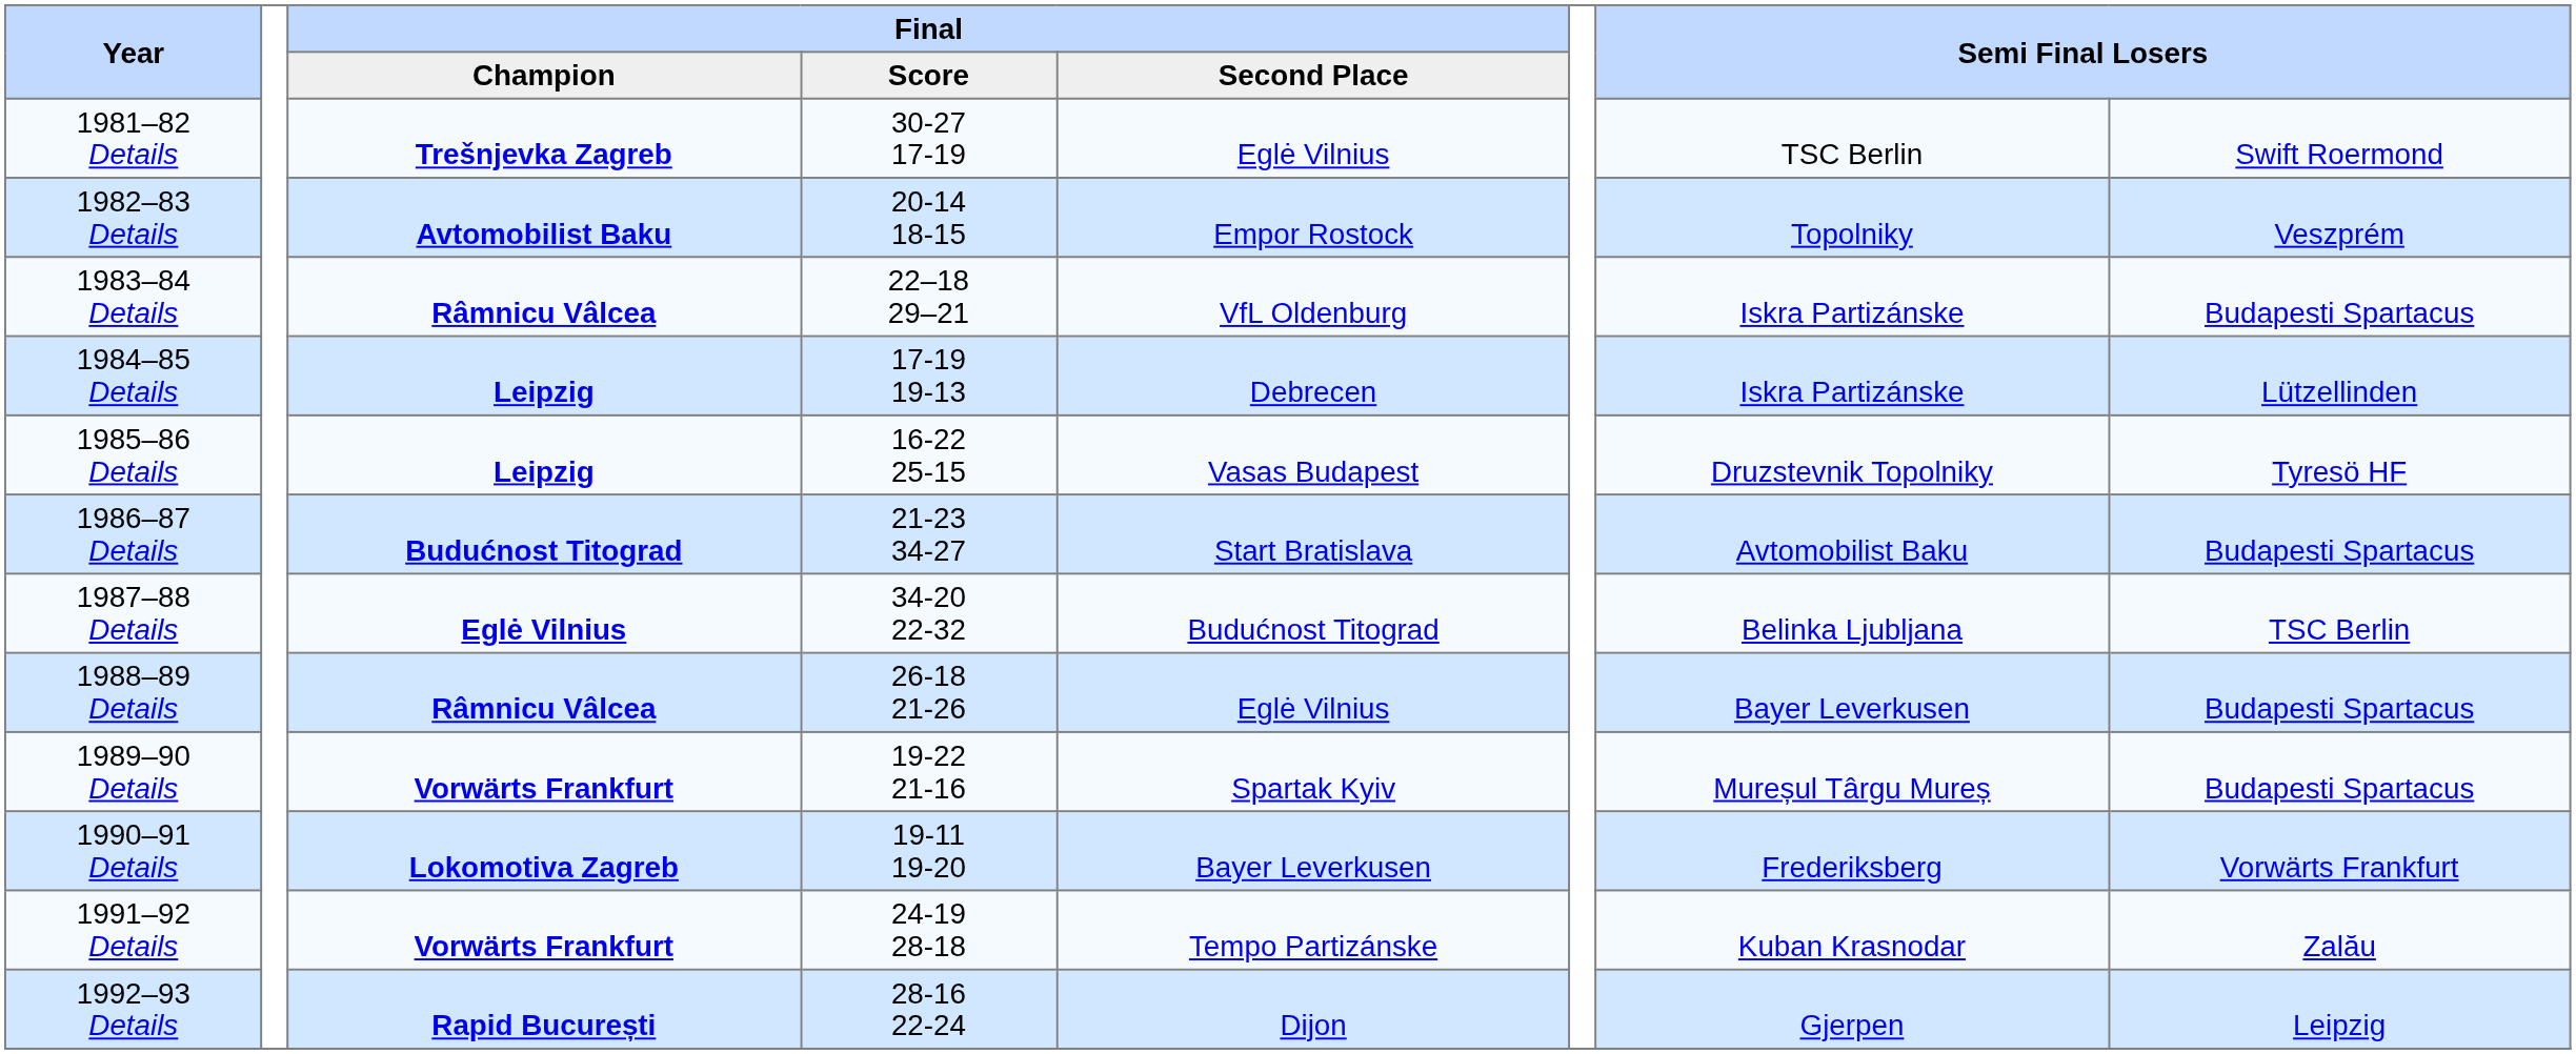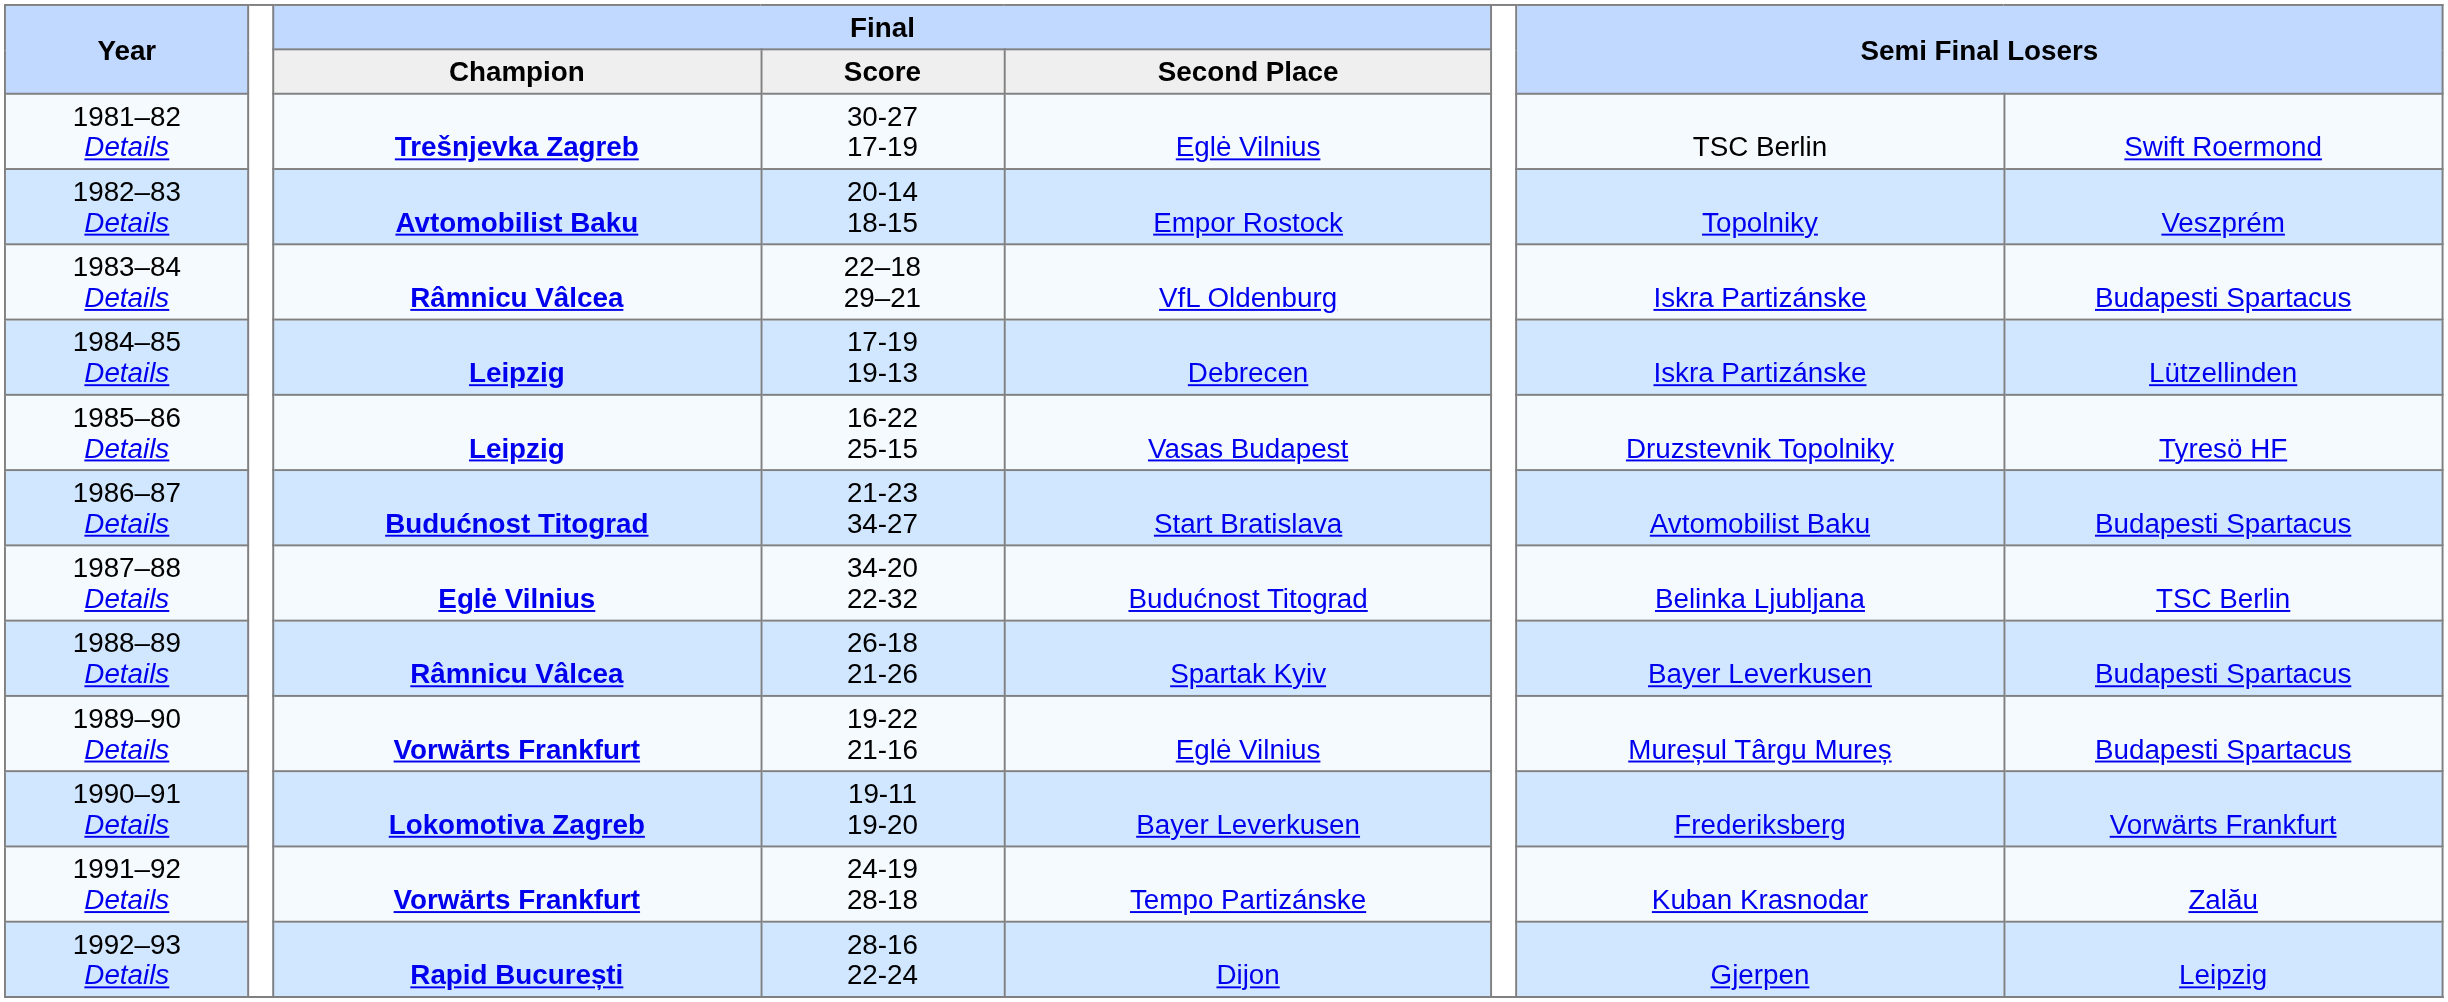 <table border=1 style="border-collapse:collapse; font-size:90%;" cellpadding=3 cellspacing=0 width=100%>
 <tr bgcolor=#C1D8FF>
 <th rowspan=2 width="10%">Year</th>
 <th rowspan="14" width="1%" bgcolor="ffffff"></th>
 <th colspan=3>Final</th>
 <th rowspan="14" width="1%" bgcolor="ffffff"></th>
 <th colspan="2" rowspan="2" width="40%">Semi Final Losers</th>
 </tr>
 <tr bgcolor=#EFEFEF>
 <th width="20%">Champion</th>
 <th width="10%">Score</th>
 <th width="20%">Second Place</th>
 </tr>
 <tr align=center valign=bottom bgcolor=#F5FAFF>
 <td>1981–82<br><em><a href='#'>Details</a></em></td>
 <td><br> <strong><a href='#'>Trešnjevka Zagreb</a></strong></td>
 <td>30-27 <br> 17-19</td>
 <td><br><a href='#'>Eglė Vilnius</a></td>
 <td width="20%"><br>TSC Berlin</td>
 <td><br><a href='#'>Swift Roermond</a></td>
 </tr>
 <tr align=center valign=bottom bgcolor=#D0E7FF>
 <td>1982–83<br><em><a href='#'>Details</a></em></td>
 <td><br> <strong><a href='#'>Avtomobilist Baku</a></strong></td>
 <td>20-14 <br> 18-15</td>
 <td><br><a href='#'>Empor Rostock</a></td>
 <td><br><a href='#'>Topolniky</a></td>
 <td><br><a href='#'>Veszprém</a></td>
 </tr>
 <tr align=center valign=bottom bgcolor=#F5FAFF>
 <td>1983–84<br><em><a href='#'>Details</a></em></td>
 <td><br> <strong><a href='#'>Râmnicu Vâlcea</a></strong></td>
 <td>22–18 <br> 29–21</td>
 <td><br><a href='#'>VfL Oldenburg</a></td>
 <td><br><a href='#'>Iskra Partizánske</a></td>
 <td><br><a href='#'>Budapesti Spartacus</a></td>
 </tr>
 <tr align=center valign=bottom bgcolor=#D0E7FF>
 <td>1984–85<br><em><a href='#'>Details</a></em></td>
 <td><br> <strong><a href='#'>Leipzig</a></strong></td>
 <td>17-19 <br> 19-13</td>
 <td><br><a href='#'>Debrecen</a></td>
 <td><br><a href='#'>Iskra Partizánske</a></td>
 <td><br><a href='#'>Lützellinden</a></td>
 </tr>
 <tr align=center valign=bottom bgcolor=#F5FAFF>
 <td>1985–86<br><em><a href='#'>Details</a></em></td>
 <td><br> <strong><a href='#'>Leipzig</a></strong></td>
 <td>16-22 <br> 25-15</td>
 <td><br><a href='#'>Vasas Budapest</a></td>
 <td><br><a href='#'>Druzstevnik Topolniky</a></td>
 <td><br><a href='#'>Tyresö HF</a></td>
 </tr>
 <tr align=center valign=bottom bgcolor=#D0E7FF>
 <td>1986–87<br><em><a href='#'>Details</a></em></td>
 <td><br> <strong><a href='#'>Budućnost Titograd</a></strong></td>
 <td>21-23 <br> 34-27</td>
 <td><br><a href='#'>Start Bratislava</a></td>
 <td><br><a href='#'>Avtomobilist Baku</a></td>
 <td><br><a href='#'>Budapesti Spartacus</a></td>
 </tr>
 <tr align=center valign=bottom bgcolor=#F5FAFF>
 <td>1987–88<br><em><a href='#'>Details</a></em></td>
 <td><br> <strong><a href='#'>Eglė Vilnius</a></strong></td>
 <td>34-20 <br> 22-32</td>
 <td><br><a href='#'>Budućnost Titograd</a></td>
 <td><br><a href='#'>Belinka Ljubljana</a></td>
 <td><br><a href='#'>TSC Berlin</a></td>
 </tr>
 <tr align=center valign=bottom bgcolor=#D0E7FF>
 <td>1988–89<br><em><a href='#'>Details</a></em></td>
 <td><br> <strong><a href='#'>Râmnicu Vâlcea</a></strong></td>
 <td>26-18 <br> 21-26</td>
-<td><br><a href='#'>Eglė Vilnius</a></td>
+<td><br><a href='#'>Spartak Kyiv</a></td>
 <td><br><a href='#'>Bayer Leverkusen</a></td>
 <td><br><a href='#'>Budapesti Spartacus</a></td>
 </tr>
 <tr align=center valign=bottom bgcolor=#F5FAFF>
 <td>1989–90<br><em><a href='#'>Details</a></em></td>
 <td><br> <strong><a href='#'>Vorwärts Frankfurt</a></strong></td>
 <td>19-22 <br> 21-16</td>
-<td><br><a href='#'>Spartak Kyiv</a></td>
+<td><br><a href='#'>Eglė Vilnius</a></td>
 <td><br><a href='#'>Mureșul Târgu Mureș</a></td>
 <td><br><a href='#'>Budapesti Spartacus</a></td>
 </tr>
 <tr align=center valign=bottom bgcolor=#D0E7FF>
 <td>1990–91<br><em><a href='#'>Details</a></em></td>
 <td><br> <strong><a href='#'>Lokomotiva Zagreb</a></strong></td>
 <td>19-11 <br> 19-20</td>
 <td><br><a href='#'>Bayer Leverkusen</a></td>
 <td><br><a href='#'>Frederiksberg</a></td>
 <td><br><a href='#'>Vorwärts Frankfurt</a></td>
 </tr>
 <tr align=center valign=bottom bgcolor=#F5FAFF>
 <td>1991–92<br><em><a href='#'>Details</a></em></td>
 <td><br> <strong><a href='#'>Vorwärts Frankfurt</a></strong></td>
 <td>24-19 <br> 28-18</td>
 <td><br><a href='#'>Tempo Partizánske</a></td>
 <td><br><a href='#'>Kuban Krasnodar</a></td>
 <td><br><a href='#'>Zalău</a></td>
 </tr>
 <tr align=center valign=bottom bgcolor=#D0E7FF>
 <td>1992–93<br><em><a href='#'>Details</a></em></td>
 <td><br> <strong><a href='#'>Rapid București</a></strong></td>
 <td>28-16 <br> 22-24</td>
 <td><br><a href='#'>Dijon</a></td>
 <td><br><a href='#'>Gjerpen</a></td>
 <td><br><a href='#'>Leipzig</a></td>
 </tr>
 <tr>
 </tr>
 </table>
